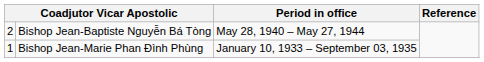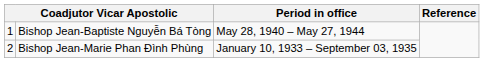 <table class="wikitable">
 <tr>
 <th colspan="2">Coadjutor Vicar Apostolic</th>
 <th>Period in office</th>
 <th>Reference</th>
 </tr>
 <tr>
-<td>2</td>
+<td>1</td>
 <td>Bishop Jean-Baptiste Nguyễn Bá Tòng</td>
 <td>May 28, 1940 – May 27, 1944</td>
 <td rowspan=2></td>
 </tr>
 <tr>
-<td>1</td>
+<td>2</td>
 <td>Bishop Jean-Marie Phan Ðình Phùng</td>
 <td>January 10, 1933 – September 03, 1935</td>
 </tr>
 </table>
